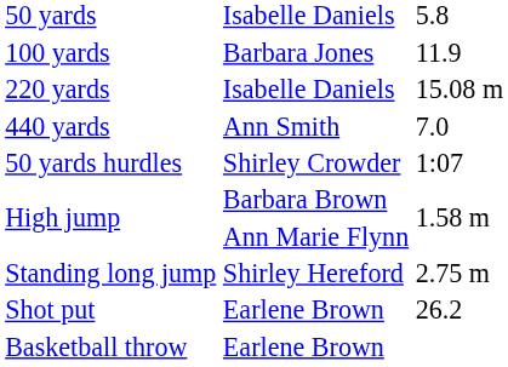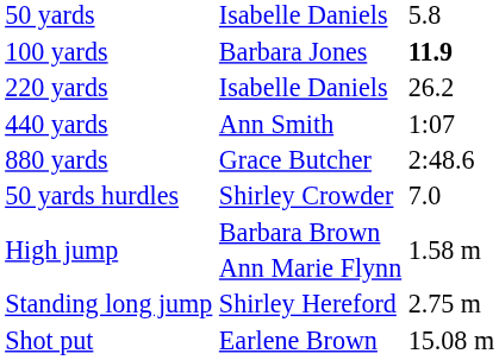 <table>
 <tr>
 <td><a href='#'>50 yards</a></td>
 <td><a href='#'>Isabelle Daniels</a></td>
 <td>5.8</td>
 <td></td>
 <td></td>
 <td></td>
 <td></td>
 </tr>
 <tr>
 <td><a href='#'>100 yards</a></td>
 <td><a href='#'>Barbara Jones</a></td>
-<td>11.9</td>
+<td><strong>11.9</strong></td>
 <td></td>
 <td></td>
 <td></td>
 <td></td>
 </tr>
 <tr>
 <td><a href='#'>220 yards</a></td>
 <td><a href='#'>Isabelle Daniels</a></td>
-<td>15.08 m</td>
+<td>26.2</td>
 <td></td>
 <td></td>
 <td></td>
 <td></td>
 </tr>
 <tr>
 <td><a href='#'>440 yards</a></td>
 <td><a href='#'>Ann Smith</a></td>
-<td>7.0</td>
+<td>1:07</td>
+<td></td>
+<td></td>
+<td></td>
+<td></td>
+</tr>
+<tr>
+<td><a href='#'>880 yards</a></td>
+<td><a href='#'>Grace Butcher</a></td>
+<td>2:48.6</td>
 <td></td>
 <td></td>
 <td></td>
 <td></td>
 </tr>
 <tr>
 <td><a href='#'>50 yards hurdles</a></td>
 <td><a href='#'>Shirley Crowder</a></td>
-<td>1:07</td>
+<td>7.0</td>
 <td></td>
 <td></td>
 <td></td>
 <td></td>
 </tr>
 <tr>
 <td rowspan=2><a href='#'>High jump</a></td>
 <td><a href='#'>Barbara Brown</a></td>
 <td rowspan=2>1.58 m</td>
 <td rowspan=2></td>
 <td rowspan=2></td>
 <td rowspan=2></td>
 <td rowspan=2></td>
 </tr>
 <tr>
 <td><a href='#'>Ann Marie Flynn</a></td>
 </tr>
 <tr>
 <td><a href='#'>Standing long jump</a></td>
 <td><a href='#'>Shirley Hereford</a></td>
 <td>2.75 m</td>
 <td></td>
 <td></td>
 <td></td>
 <td></td>
 </tr>
 <tr>
 <td><a href='#'>Shot put</a></td>
 <td><a href='#'>Earlene Brown</a></td>
-<td>26.2</td>
-<td></td>
-<td></td>
-<td></td>
-<td></td>
-</tr>
-<tr>
-<td><a href='#'>Basketball throw</a></td>
-<td><a href='#'>Earlene Brown</a></td>
-<td></td>
+<td>15.08 m</td>
 <td></td>
 <td></td>
 <td></td>
 <td></td>
 </tr>
 </table>
